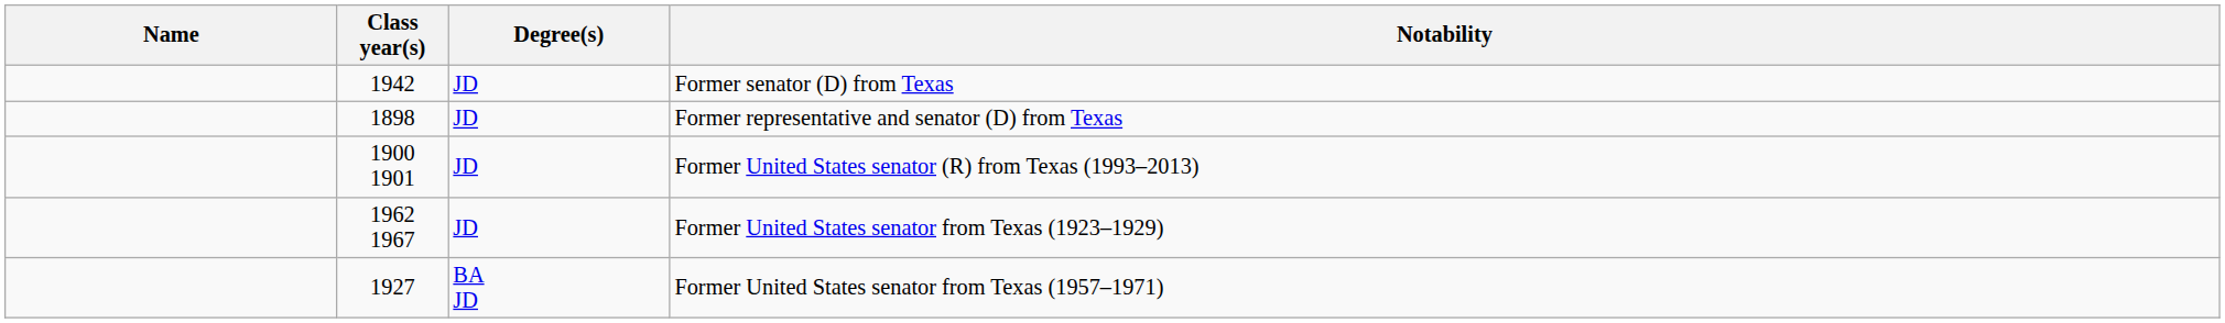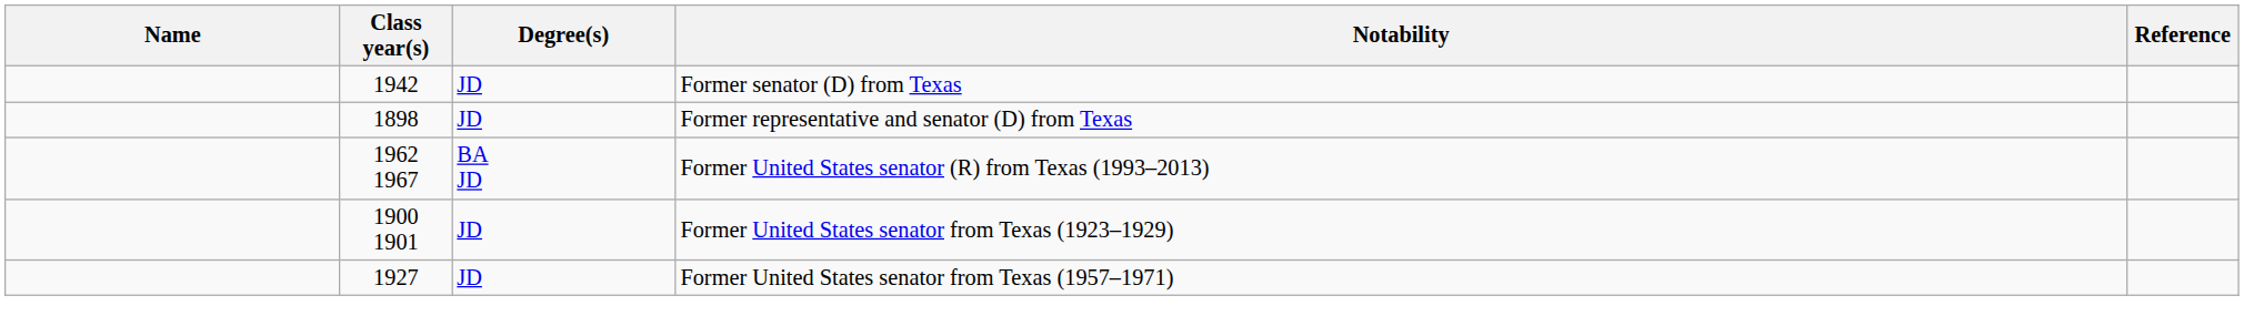 <table class="wikitable sortable" style="width:100%">
 <tr>
 <th style="width:15%;">Name</th>
 <th style="width:5%;">Class year(s)</th>
 <th style="width:10%;">Degree(s)</th>
 <th style="width:*;" class="unsortable">Notability</th>
+<th style="width:5%;" class="unsortable">Reference</th>
 </tr>
 <tr>
 <td></td>
 <td style="text-align:center;">1942</td>
 <td><a href='#'>JD</a></td>
 <td>Former senator (D) from <a href='#'>Texas</a></td>
+<td style="text-align:center;"></td>
 </tr>
 <tr>
 <td></td>
 <td style="text-align:center;">1898</td>
 <td><a href='#'>JD</a></td>
 <td>Former representative and senator (D) from <a href='#'>Texas</a></td>
+<td style="text-align:center;"></td>
+</tr>
+<tr>
+<td></td>
+<td style="text-align:center;">1962<br>1967</td>
+<td><a href='#'>BA</a><br><a href='#'>JD</a></td>
+<td>Former <a href='#'>United States senator</a> (R) from Texas (1993–2013)</td>
+<td style="text-align:center;"></td>
 </tr>
 <tr>
 <td></td>
 <td style="text-align:center;">1900<br>1901</td>
 <td><a href='#'>JD</a></td>
-<td>Former <a href='#'>United States senator</a> (R) from Texas (1993–2013)</td>
-</tr>
-<tr>
-<td></td>
-<td style="text-align:center;">1962<br>1967</td>
-<td><a href='#'>JD</a></td>
 <td>Former <a href='#'>United States senator</a> from Texas (1923–1929)</td>
+<td style="text-align:center;"></td>
 </tr>
 <tr>
 <td></td>
 <td style="text-align:center;">1927</td>
-<td><a href='#'>BA</a><br><a href='#'>JD</a></td>
+<td><a href='#'>JD</a></td>
 <td>Former United States senator from Texas (1957–1971)</td>
+<td style="text-align:center;"></td>
 </tr>
 </table>
